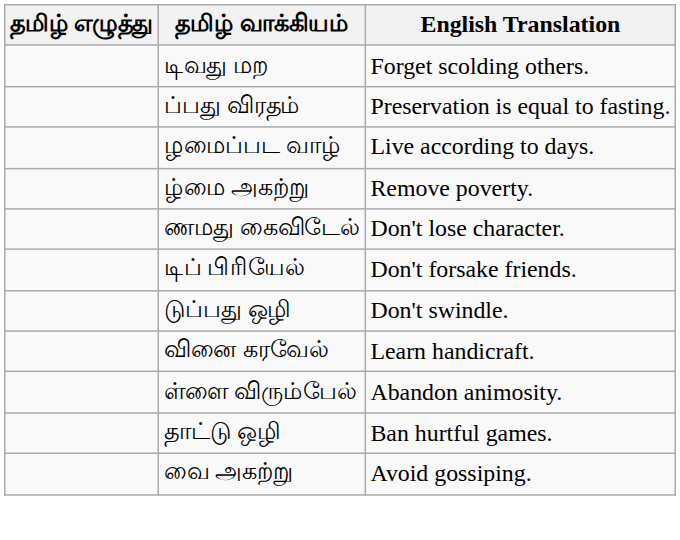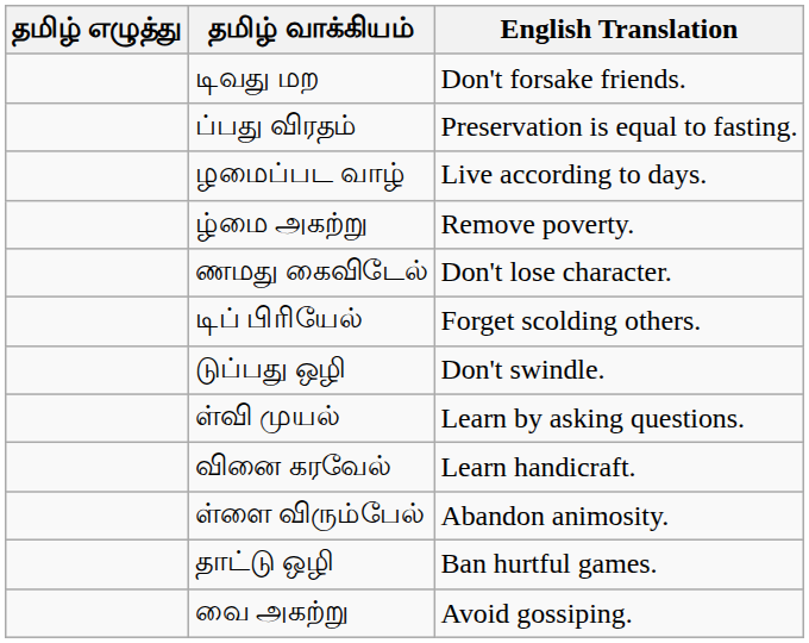 <table class="wikitable">
 <tr>
 <th>தமிழ் எழுத்து</th>
 <th>தமிழ் வாக்கியம்</th>
 <th>English Translation</th>
 </tr>
 <tr>
 <td></td>
 <td>டிவது மற</td>
-<td>Forget scolding others.</td>
+<td>Don't forsake friends.</td>
 </tr>
 <tr>
 <td></td>
 <td>ப்பது விரதம்</td>
 <td>Preservation is equal to fasting.</td>
 </tr>
 <tr>
 <td></td>
 <td>ழமைப்பட வாழ்</td>
 <td>Live according to days.</td>
 </tr>
 <tr>
 <td></td>
 <td>ழ்மை அகற்று</td>
 <td>Remove poverty.</td>
 </tr>
 <tr>
 <td></td>
 <td>ணமது கைவிடேல்</td>
 <td>Don't lose character.</td>
 </tr>
 <tr>
 <td></td>
 <td>டிப் பிரியேல்</td>
-<td>Don't forsake friends.</td>
+<td>Forget scolding others.</td>
 </tr>
 <tr>
 <td></td>
 <td>டுப்பது ஒழி</td>
 <td>Don't swindle.</td>
+</tr>
+<tr>
+<td></td>
+<td>ள்வி முயல்</td>
+<td>Learn by asking questions.</td>
 </tr>
 <tr>
 <td></td>
 <td>வினை கரவேல்</td>
 <td>Learn handicraft.</td>
 </tr>
 <tr>
 <td></td>
 <td>ள்ளை விரும்பேல்</td>
 <td>Abandon animosity.</td>
 </tr>
 <tr>
 <td></td>
 <td>தாட்டு ஒழி</td>
 <td>Ban hurtful games.</td>
 </tr>
 <tr>
 <td></td>
 <td>வை அகற்று</td>
 <td>Avoid gossiping.</td>
 </tr>
 </table>
